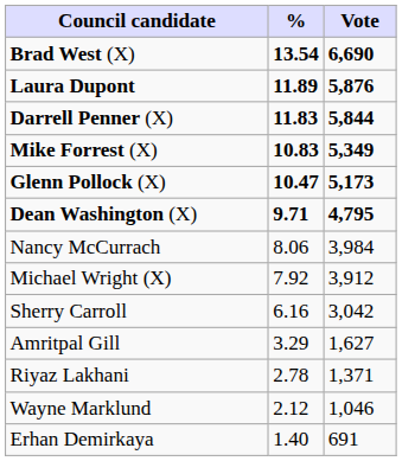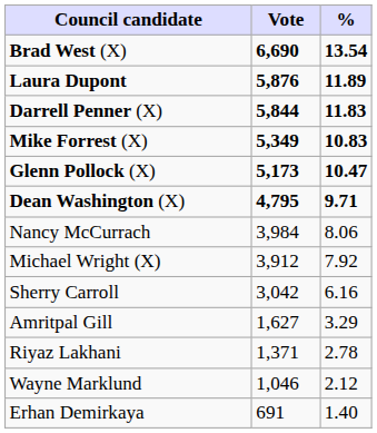 <table class="wikitable">
 <tr>
 <th style="background:#ddf;" width="200px">Council candidate</th>
+<th style="background:#ddf;" width="50px">Vote</th>
 <th style="background:#ddf;" width="30px">%</th>
-<th style="background:#ddf;" width="50px">Vote</th>
 </tr>
 <tr>
 <td><strong>Brad West</strong> (X)</td>
+<td><strong>6,690</strong></td>
 <td><strong>13.54</strong></td>
-<td><strong>6,690</strong></td>
 </tr>
 <tr>
 <td><strong>Laura Dupont</strong></td>
+<td><strong>5,876</strong></td>
 <td><strong>11.89</strong></td>
-<td><strong>5,876</strong></td>
 </tr>
 <tr>
 <td><strong>Darrell Penner</strong> (X)</td>
+<td><strong>5,844</strong></td>
 <td><strong>11.83</strong></td>
-<td><strong>5,844</strong></td>
 </tr>
 <tr>
 <td><strong>Mike Forrest</strong> (X)</td>
+<td><strong>5,349</strong></td>
 <td><strong>10.83</strong></td>
-<td><strong>5,349</strong></td>
 </tr>
 <tr>
 <td><strong>Glenn Pollock</strong> (X)</td>
+<td><strong>5,173</strong></td>
 <td><strong>10.47</strong></td>
-<td><strong>5,173</strong></td>
 </tr>
 <tr>
 <td><strong>Dean Washington</strong> (X)</td>
+<td><strong>4,795</strong></td>
 <td><strong>9.71</strong></td>
-<td><strong>4,795</strong></td>
 </tr>
 <tr>
 <td>Nancy McCurrach</td>
+<td>3,984</td>
 <td>8.06</td>
-<td>3,984</td>
 </tr>
 <tr>
 <td>Michael Wright (X)</td>
+<td>3,912</td>
 <td>7.92</td>
-<td>3,912</td>
 </tr>
 <tr>
 <td>Sherry Carroll</td>
+<td>3,042</td>
 <td>6.16</td>
-<td>3,042</td>
 </tr>
 <tr>
 <td>Amritpal Gill</td>
+<td>1,627</td>
 <td>3.29</td>
-<td>1,627</td>
 </tr>
 <tr>
 <td>Riyaz Lakhani</td>
+<td>1,371</td>
 <td>2.78</td>
-<td>1,371</td>
 </tr>
 <tr>
 <td>Wayne Marklund</td>
+<td>1,046</td>
 <td>2.12</td>
-<td>1,046</td>
 </tr>
 <tr>
 <td>Erhan Demirkaya</td>
+<td>691</td>
 <td>1.40</td>
-<td>691</td>
 </tr>
 </table>
